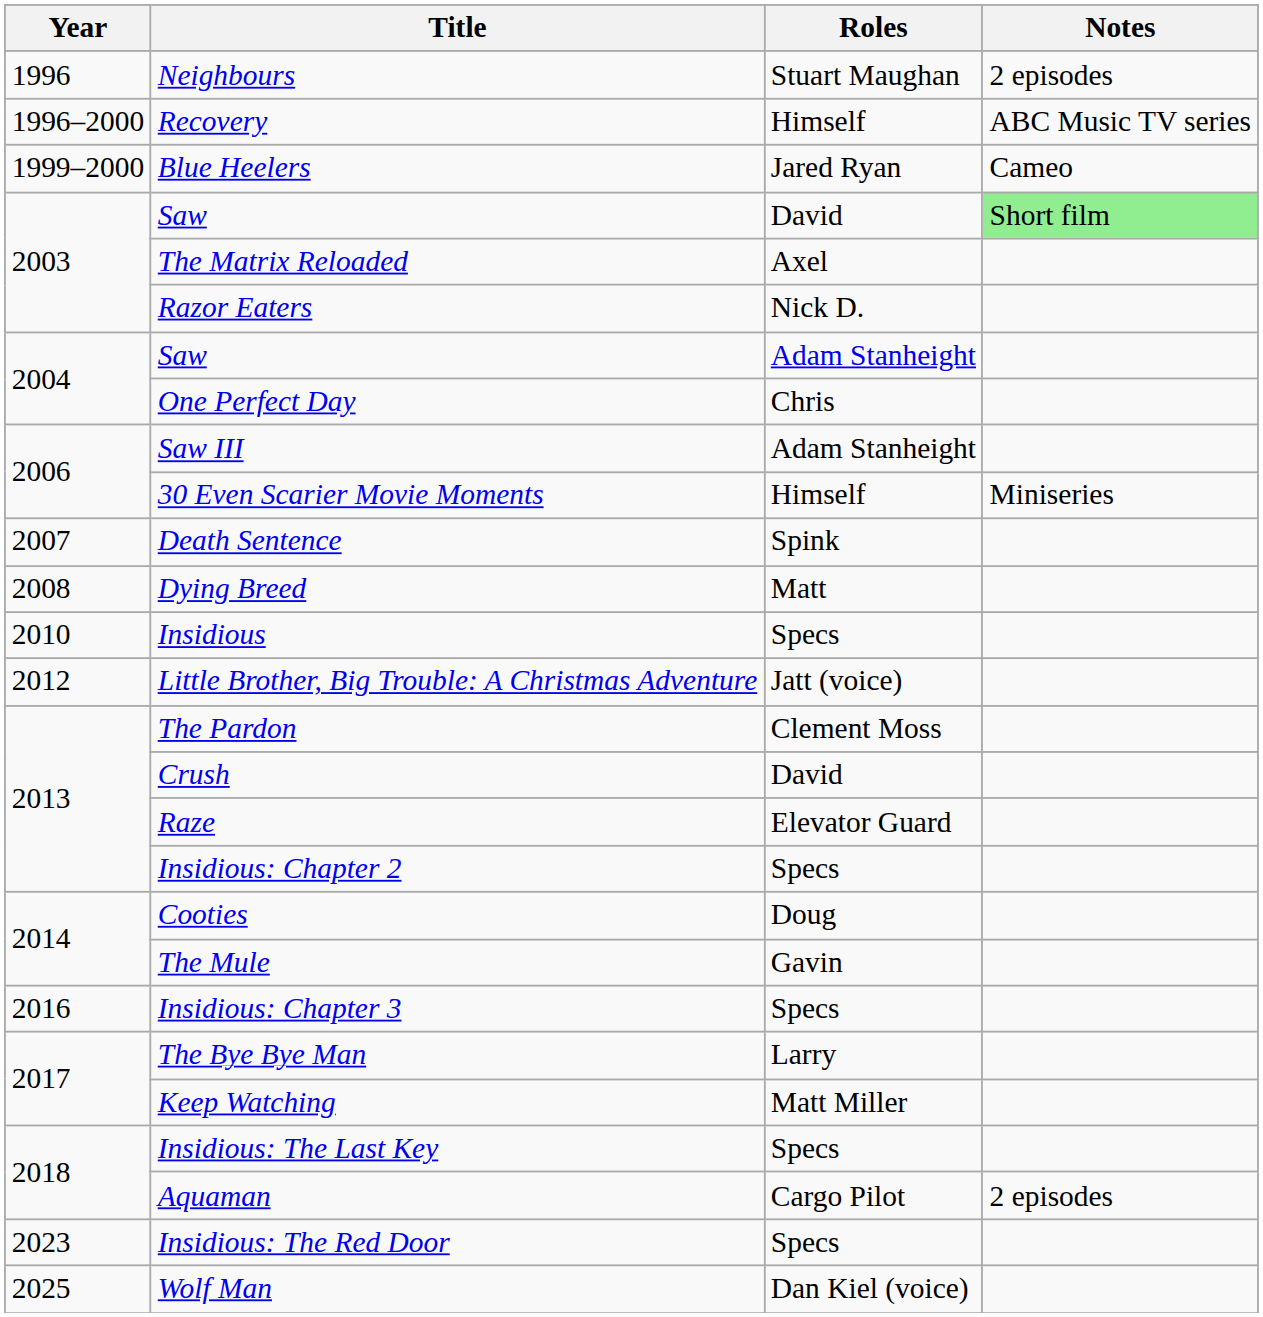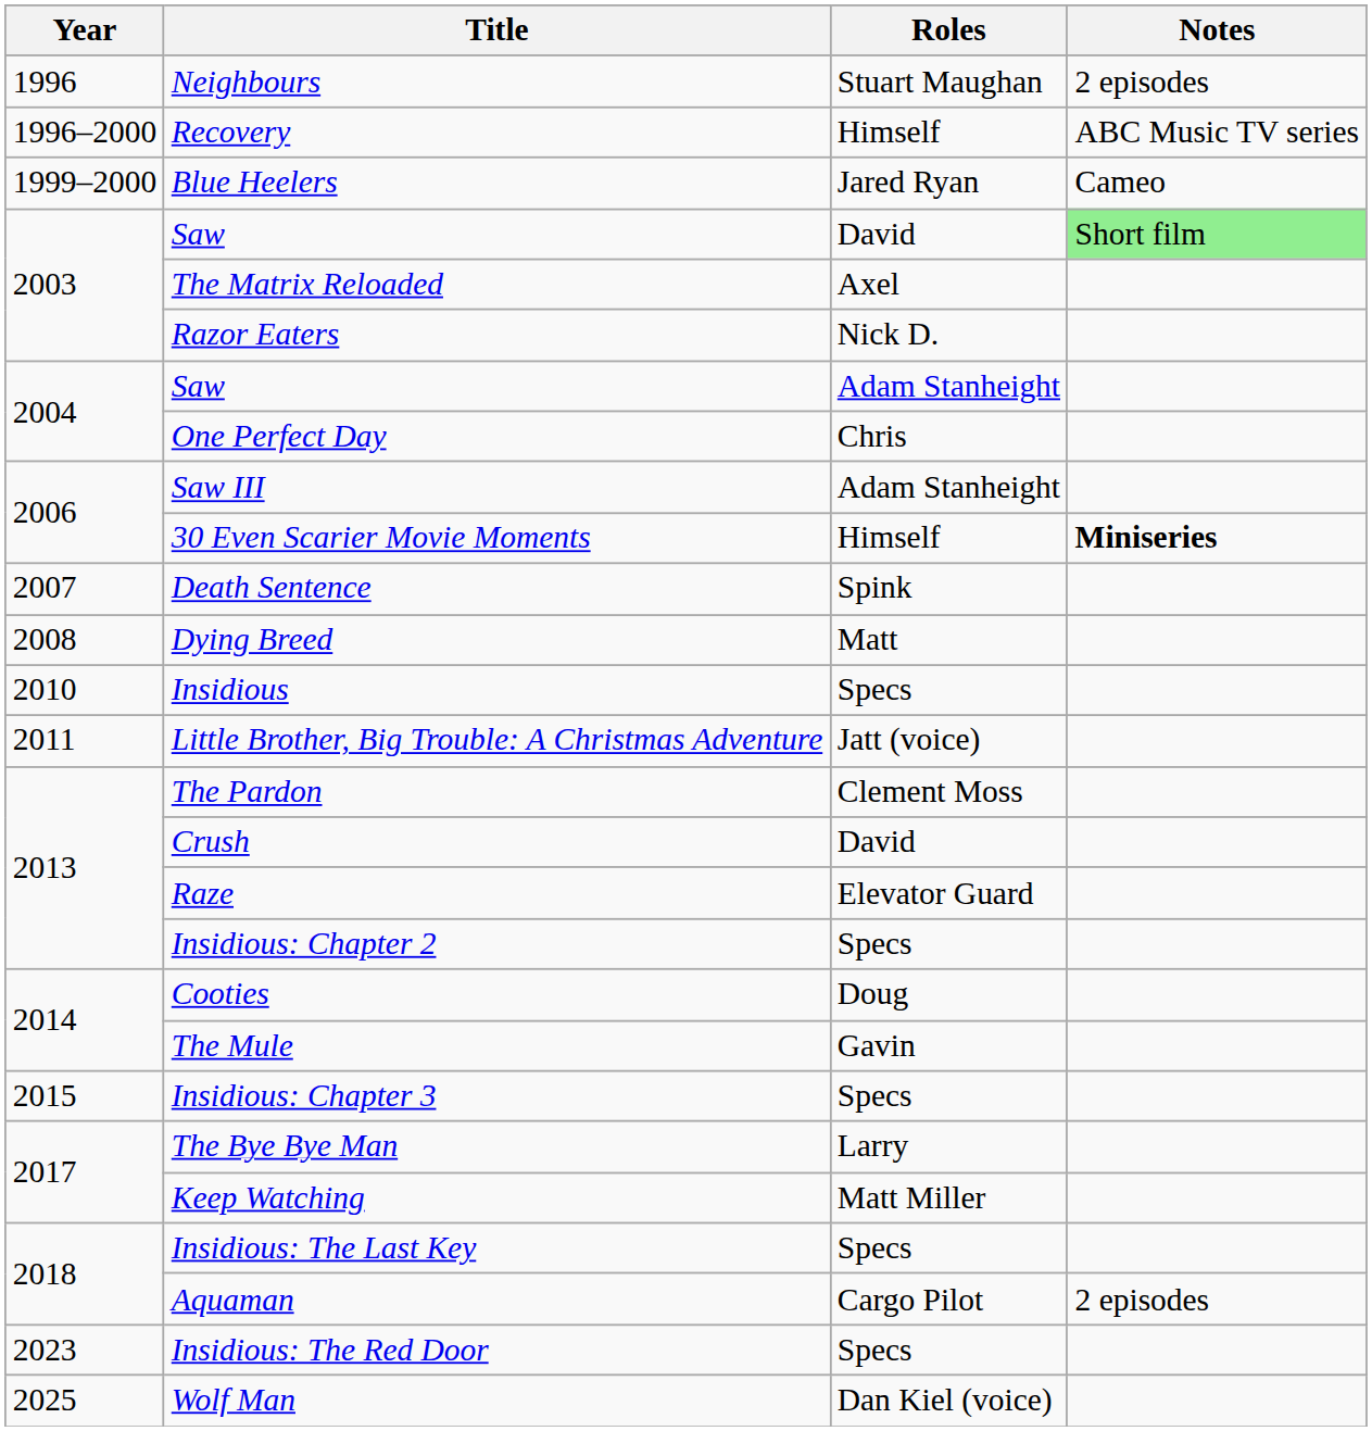 <table class="wikitable">
 <tr>
 <th>Year</th>
 <th>Title</th>
 <th>Roles</th>
 <th>Notes</th>
 </tr>
 <tr>
 <td>1996</td>
 <td><em><a href='#'>Neighbours</a></em></td>
 <td>Stuart Maughan</td>
 <td>2 episodes</td>
 </tr>
 <tr>
 <td>1996–2000</td>
 <td><em><a href='#'>Recovery</a></em></td>
 <td>Himself</td>
 <td>ABC Music TV series</td>
 </tr>
 <tr>
 <td>1999–2000</td>
 <td><em><a href='#'>Blue Heelers</a></em></td>
 <td>Jared Ryan</td>
 <td>Cameo</td>
 </tr>
 <tr>
 <td rowspan="3">2003</td>
 <td><em><a href='#'>Saw</a></em></td>
 <td>David</td>
 <td style="background: lightgreen;">Short film</td>
 </tr>
 <tr>
 <td><em><a href='#'>The Matrix Reloaded</a></em></td>
 <td>Axel</td>
 <td></td>
 </tr>
 <tr>
 <td><em><a href='#'>Razor Eaters</a></em></td>
 <td>Nick D.</td>
 <td></td>
 </tr>
 <tr>
 <td rowspan="2">2004</td>
 <td><em><a href='#'>Saw</a></em></td>
 <td><a href='#'>Adam Stanheight</a></td>
 <td></td>
 </tr>
 <tr>
 <td><em><a href='#'>One Perfect Day</a></em></td>
 <td>Chris</td>
 <td></td>
 </tr>
 <tr>
 <td rowspan="2">2006</td>
 <td><em><a href='#'>Saw III</a></em></td>
 <td>Adam Stanheight</td>
 <td></td>
 </tr>
 <tr>
 <td><em><a href='#'>30 Even Scarier Movie Moments</a></em></td>
 <td>Himself</td>
-<td>Miniseries</td>
+<td><strong>Miniseries</strong></td>
 </tr>
 <tr>
 <td>2007</td>
 <td><em><a href='#'>Death Sentence</a></em></td>
 <td>Spink</td>
 <td></td>
 </tr>
 <tr>
 <td>2008</td>
 <td><em><a href='#'>Dying Breed</a></em></td>
 <td>Matt</td>
 <td></td>
 </tr>
 <tr>
 <td>2010</td>
 <td><em><a href='#'>Insidious</a></em></td>
 <td>Specs</td>
 <td></td>
 </tr>
 <tr>
-<td>2012</td>
+<td>2011</td>
 <td><em><a href='#'>Little Brother, Big Trouble: A Christmas Adventure</a></em></td>
 <td>Jatt (voice)</td>
 <td></td>
 </tr>
 <tr>
 <td rowspan="4">2013</td>
 <td><em><a href='#'>The Pardon</a></em></td>
 <td>Clement Moss</td>
 <td></td>
 </tr>
 <tr>
 <td><em><a href='#'>Crush</a></em></td>
 <td>David</td>
 <td></td>
 </tr>
 <tr>
 <td><em><a href='#'>Raze</a></em></td>
 <td>Elevator Guard</td>
 <td></td>
 </tr>
 <tr>
 <td><em><a href='#'>Insidious: Chapter 2</a></em></td>
 <td>Specs</td>
 <td></td>
 </tr>
 <tr>
 <td rowspan="2">2014</td>
 <td><em><a href='#'>Cooties</a></em></td>
 <td>Doug</td>
 <td></td>
 </tr>
 <tr>
 <td><em><a href='#'>The Mule</a></em></td>
 <td>Gavin</td>
 <td></td>
 </tr>
 <tr>
-<td>2016</td>
+<td>2015</td>
 <td><em><a href='#'>Insidious: Chapter 3</a></em></td>
 <td>Specs</td>
 <td></td>
 </tr>
 <tr>
 <td rowspan="2">2017</td>
 <td><em><a href='#'>The Bye Bye Man</a></em></td>
 <td>Larry</td>
 <td></td>
 </tr>
 <tr>
 <td><em><a href='#'>Keep Watching</a></em></td>
 <td>Matt Miller</td>
 <td></td>
 </tr>
 <tr>
 <td rowspan="2">2018</td>
 <td><em><a href='#'>Insidious: The Last Key</a></em></td>
 <td>Specs</td>
 <td></td>
 </tr>
 <tr>
 <td><em><a href='#'>Aquaman</a></em></td>
 <td>Cargo Pilot</td>
 <td>2 episodes</td>
 </tr>
 <tr>
 <td>2023</td>
 <td><em><a href='#'>Insidious: The Red Door</a></em></td>
 <td>Specs</td>
 <td></td>
 </tr>
 <tr>
 <td>2025</td>
 <td><em><a href='#'>Wolf Man</a></em></td>
 <td>Dan Kiel (voice)</td>
 <td></td>
 </tr>
 </table>
